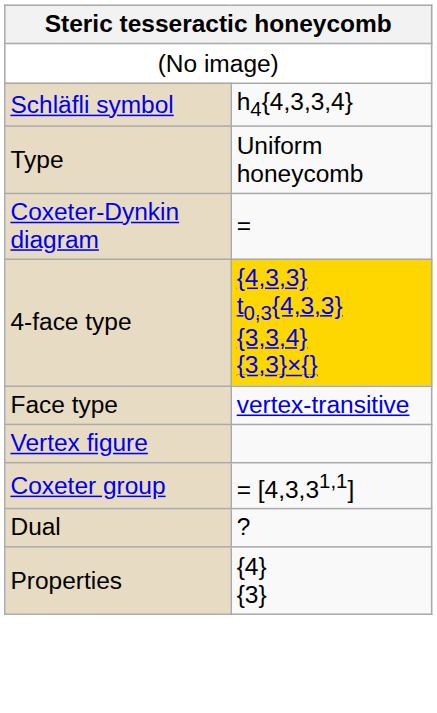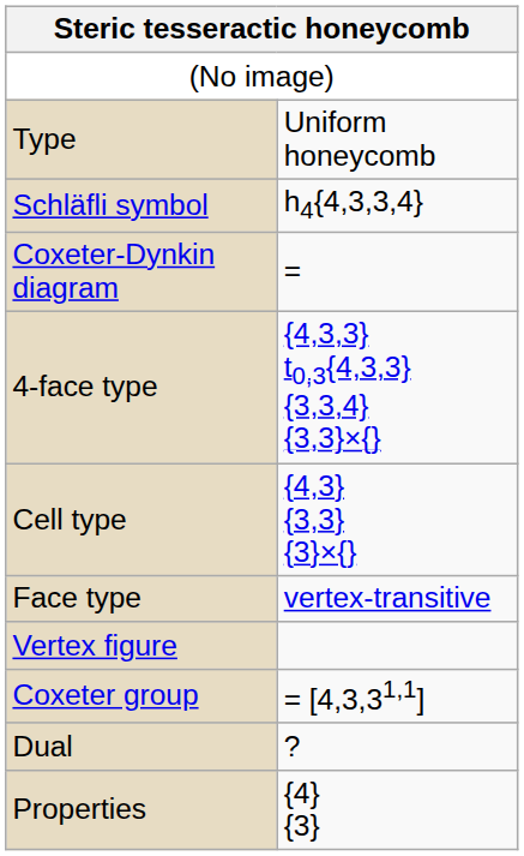 <table class="wikitable" align="right" style="margin-left:10px" width="280">
 <tr>
 <th bgcolor=#e7dcc3 colspan=2>Steric tesseractic honeycomb</th>
 </tr>
 <tr>
 <td bgcolor=#ffffff align=center colspan=2>(No image)</td>
 </tr>
 <tr>
+<td bgcolor=#e7dcc3>Type</td>
+<td>Uniform honeycomb</td>
+</tr>
+<tr>
 <td bgcolor=#e7dcc3><a href='#'>Schläfli symbol</a></td>
 <td>h<sub>4</sub>{4,3,3,4}</td>
-</tr>
-<tr>
-<td bgcolor=#e7dcc3>Type</td>
-<td>Uniform honeycomb</td>
 </tr>
 <tr>
 <td bgcolor=#e7dcc3><a href='#'>Coxeter-Dynkin diagram</a></td>
 <td> = </td>
 </tr>
 <tr>
 <td bgcolor=#e7dcc3>4-face type</td>
-<td style="background: gold;"><a href='#'>{4,3,3}</a><br><a href='#'>t<sub>0,3</sub>{4,3,3}</a><br><a href='#'>{3,3,4}</a><br><a href='#'>{3,3}×{}</a></td>
+<td><a href='#'>{4,3,3}</a><br><a href='#'>t<sub>0,3</sub>{4,3,3}</a><br><a href='#'>{3,3,4}</a><br><a href='#'>{3,3}×{}</a></td>
+</tr>
+<tr>
+<td bgcolor=#e7dcc3>Cell type</td>
+<td><a href='#'>{4,3}</a><br><a href='#'>{3,3}</a><br><a href='#'>{3}×{}</a></td>
 </tr>
 <tr>
 <td bgcolor=#e7dcc3>Face type</td>
 <td><a href='#'>vertex-transitive</a></td>
 </tr>
 <tr>
 <td bgcolor=#e7dcc3><a href='#'>Vertex figure</a></td>
 <td></td>
 </tr>
 <tr>
 <td bgcolor=#e7dcc3><a href='#'>Coxeter group</a></td>
 <td> = [4,3,3<sup>1,1</sup>]</td>
 </tr>
 <tr>
 <td bgcolor=#e7dcc3>Dual</td>
 <td>?</td>
 </tr>
 <tr>
 <td bgcolor=#e7dcc3>Properties</td>
 <td>{4}<br>{3}</td>
 </tr>
 </table>
